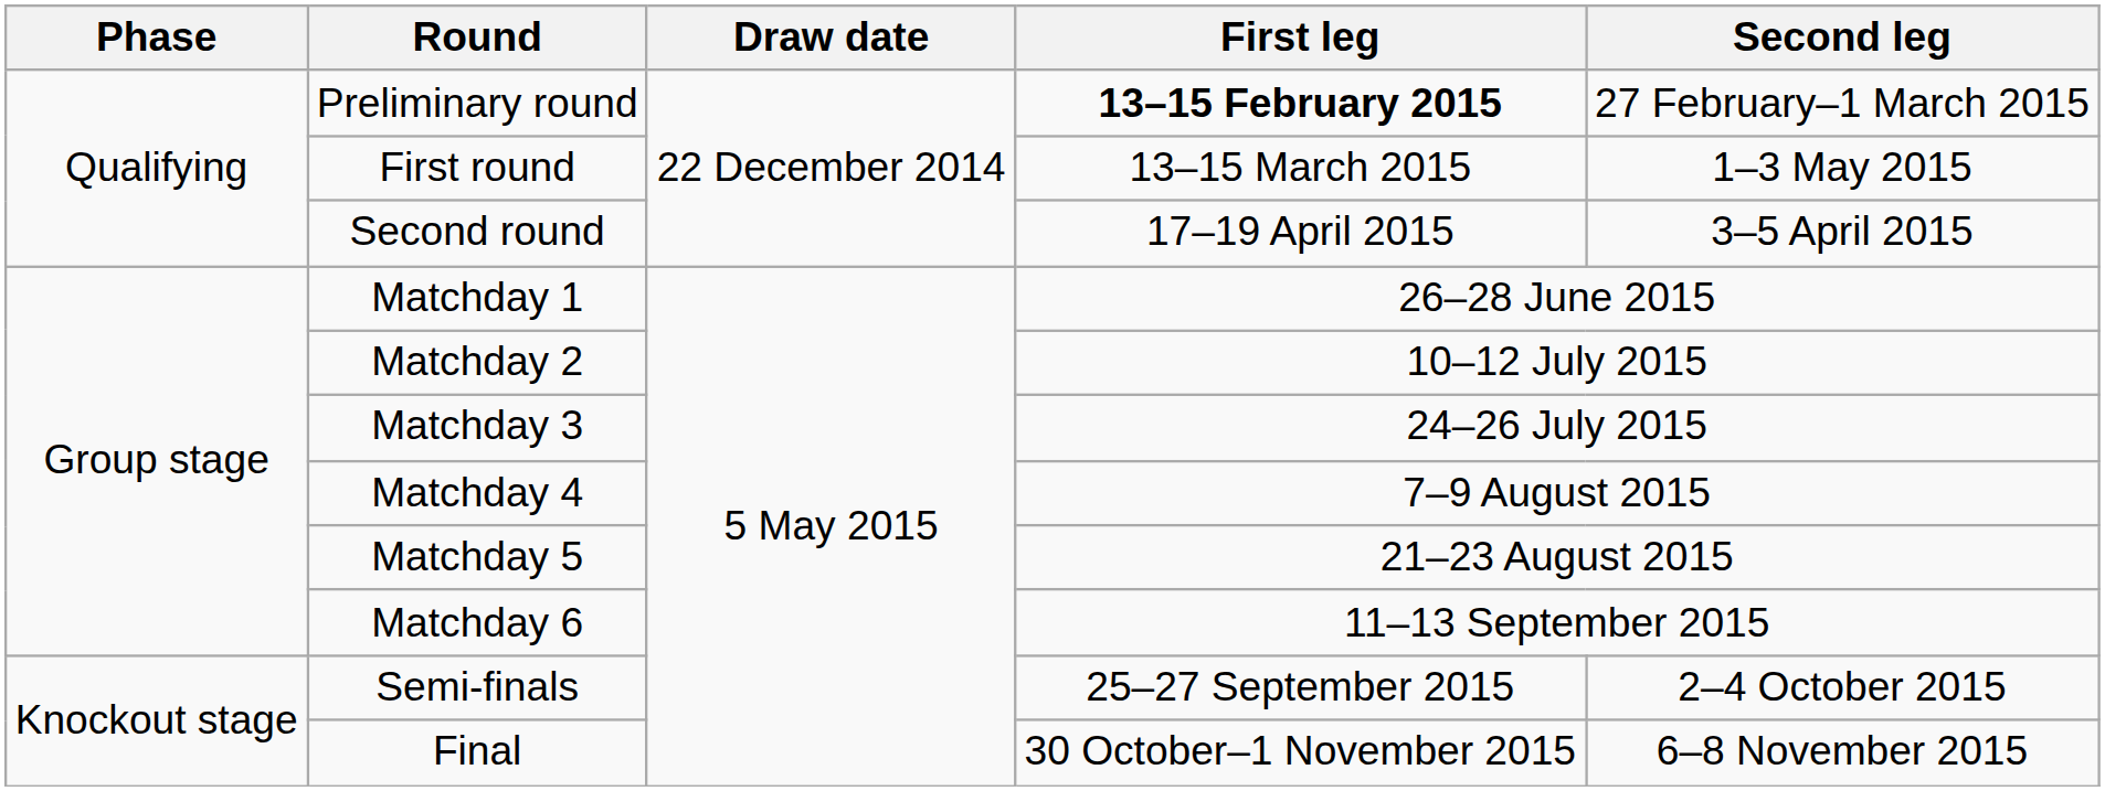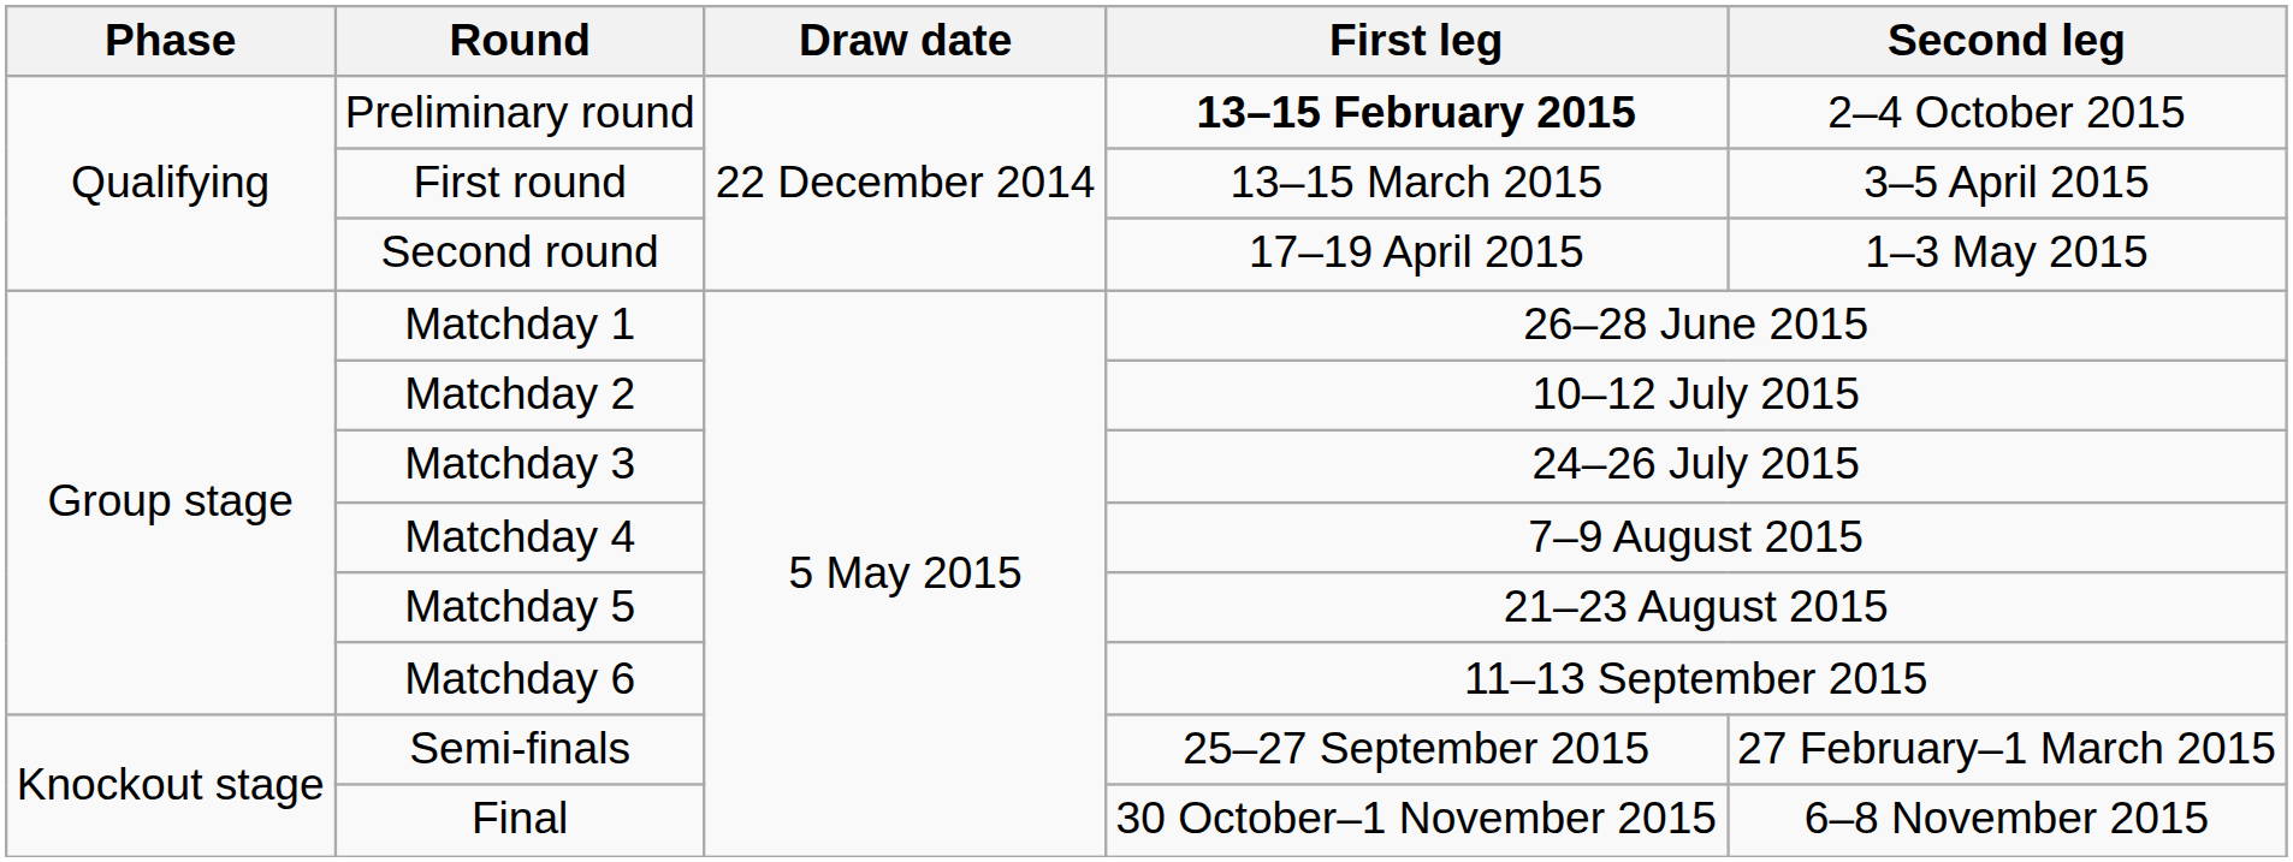 <table class="wikitable" style="text-align:center">
 <tr>
 <th>Phase</th>
 <th>Round</th>
 <th>Draw date</th>
 <th>First leg</th>
 <th>Second leg</th>
 </tr>
 <tr>
 <td rowspan=3>Qualifying</td>
 <td>Preliminary round</td>
 <td rowspan=3>22 December 2014</td>
 <td><strong>13–15 February 2015</strong></td>
-<td>27 February–1 March 2015</td>
+<td>2–4 October 2015</td>
 </tr>
 <tr>
 <td>First round</td>
 <td>13–15 March 2015</td>
-<td>1–3 May 2015</td>
+<td>3–5 April 2015</td>
 </tr>
 <tr>
 <td>Second round</td>
 <td>17–19 April 2015</td>
-<td>3–5 April 2015</td>
+<td>1–3 May 2015</td>
 </tr>
 <tr>
 <td rowspan=6>Group stage</td>
 <td>Matchday 1</td>
 <td rowspan=8>5 May 2015</td>
 <td colspan=2>26–28 June 2015</td>
 </tr>
 <tr>
 <td>Matchday 2</td>
 <td colspan=2>10–12 July 2015</td>
 </tr>
 <tr>
 <td>Matchday 3</td>
 <td colspan=2>24–26 July 2015</td>
 </tr>
 <tr>
 <td>Matchday 4</td>
 <td colspan=2>7–9 August 2015</td>
 </tr>
 <tr>
 <td>Matchday 5</td>
 <td colspan=2>21–23 August 2015</td>
 </tr>
 <tr>
 <td>Matchday 6</td>
 <td colspan=2>11–13 September 2015</td>
 </tr>
 <tr>
 <td rowspan=2>Knockout stage</td>
 <td>Semi-finals</td>
 <td>25–27 September 2015</td>
-<td>2–4 October 2015</td>
+<td>27 February–1 March 2015</td>
 </tr>
 <tr>
 <td>Final</td>
 <td>30 October–1 November 2015</td>
 <td>6–8 November 2015</td>
 </tr>
 </table>
